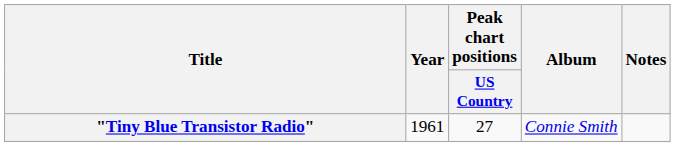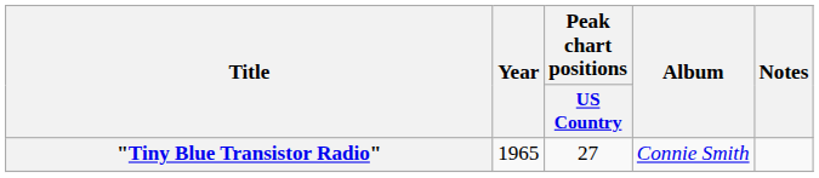 <table class="wikitable plainrowheaders" style="text-align:center;" border="1">
 <tr>
 <th scope="col" rowspan="2" style="width:23em;">Title</th>
 <th scope="col" rowspan="2">Year</th>
 <th scope="col" colspan="1">Peak<br>chart<br>positions</th>
 <th scope="col" rowspan="2">Album</th>
 <th scope="col" rowspan="2">Notes</th>
 </tr>
 <tr>
 <th scope="col" style="width:3em;font-size:90%;"><a href='#'>US<br>Country</a><br></th>
 </tr>
 <tr>
 <th scope="row">"<a href='#'>Tiny Blue Transistor Radio</a>"</th>
-<td>1961</td>
+<td>1965</td>
 <td>27</td>
 <td><em><a href='#'>Connie Smith</a></em></td>
 <td></td>
 </tr>
 <tr>
 </tr>
 </table>
